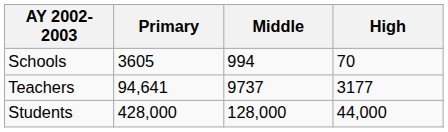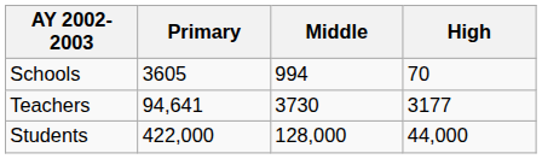 <table class="wikitable">
 <tr>
 <th width="100">AY 2002-2003</th>
 <th width="100">Primary</th>
 <th width="100">Middle</th>
 <th width="100">High</th>
 </tr>
 <tr>
 <td>Schools</td>
 <td>3605</td>
 <td>994</td>
 <td>70</td>
 </tr>
 <tr>
 <td>Teachers</td>
 <td>94,641</td>
-<td>9737</td>
+<td>3730</td>
 <td>3177</td>
 </tr>
 <tr>
 <td>Students</td>
-<td>428,000</td>
+<td>422,000</td>
 <td>128,000</td>
 <td>44,000</td>
 </tr>
 </table>
